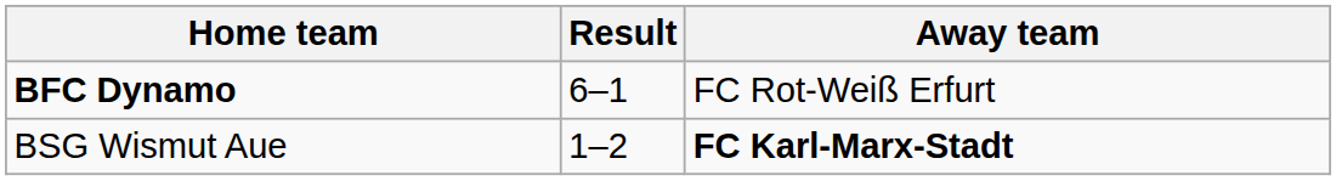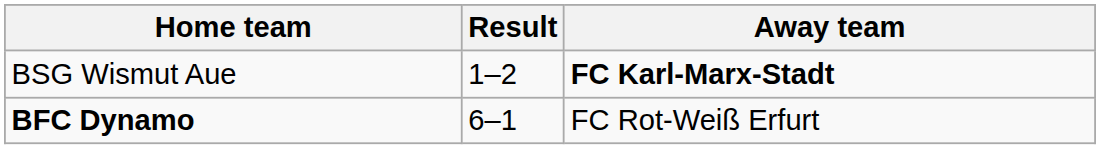 <table class="wikitable" style="width:600px;">
 <tr>
 <th>Home team</th>
 <th style="width:40px;">Result</th>
 <th>Away team</th>
 </tr>
 <tr>
+<td>BSG Wismut Aue</td>
+<td>1–2</td>
+<td><strong>FC Karl-Marx-Stadt</strong></td>
+</tr>
+<tr>
 <td><strong>BFC Dynamo</strong></td>
 <td>6–1</td>
 <td>FC Rot-Weiß Erfurt</td>
 </tr>
-<tr>
-<td>BSG Wismut Aue</td>
-<td>1–2</td>
-<td><strong>FC Karl-Marx-Stadt</strong></td>
-</tr>
 </table>
